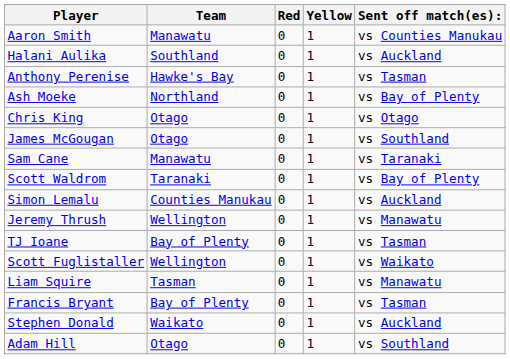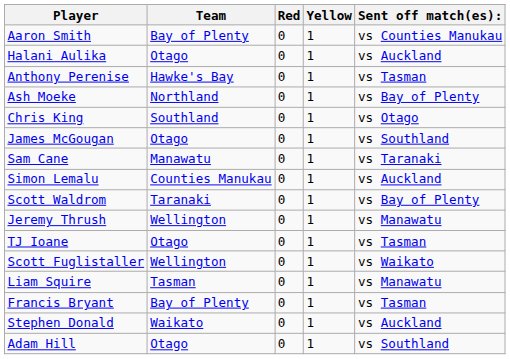 <table class="wikitable">
 <tr>
 <th>Player</th>
 <th>Team</th>
 <th> Red</th>
 <th> Yellow</th>
 <th class="unsortable">Sent off match(es):</th>
 </tr>
 <tr>
 <td><a href='#'>Aaron Smith</a></td>
-<td><a href='#'>Manawatu</a></td>
+<td><a href='#'>Bay of Plenty</a></td>
 <td>0</td>
 <td>1</td>
 <td>vs <a href='#'>Counties Manukau</a></td>
 </tr>
 <tr>
 <td><a href='#'>Halani Aulika</a></td>
-<td><a href='#'>Southland</a></td>
+<td><a href='#'>Otago</a></td>
 <td>0</td>
 <td>1</td>
 <td>vs <a href='#'>Auckland</a></td>
 </tr>
 <tr>
 <td><a href='#'>Anthony Perenise</a></td>
 <td><a href='#'>Hawke's Bay</a></td>
 <td>0</td>
 <td>1</td>
 <td>vs <a href='#'>Tasman</a></td>
 </tr>
 <tr>
 <td><a href='#'>Ash Moeke</a></td>
 <td><a href='#'>Northland</a></td>
 <td>0</td>
 <td>1</td>
 <td>vs <a href='#'>Bay of Plenty</a></td>
 </tr>
 <tr>
 <td><a href='#'>Chris King</a></td>
-<td><a href='#'>Otago</a></td>
+<td><a href='#'>Southland</a></td>
 <td>0</td>
 <td>1</td>
 <td>vs <a href='#'>Otago</a></td>
 </tr>
 <tr>
 <td><a href='#'>James McGougan</a></td>
 <td><a href='#'>Otago</a></td>
 <td>0</td>
 <td>1</td>
 <td>vs <a href='#'>Southland</a></td>
 </tr>
 <tr>
 <td><a href='#'>Sam Cane</a></td>
 <td><a href='#'>Manawatu</a></td>
 <td>0</td>
 <td>1</td>
 <td>vs <a href='#'>Taranaki</a></td>
 </tr>
 <tr>
+<td><a href='#'>Simon Lemalu</a></td>
+<td><a href='#'>Counties Manukau</a></td>
+<td>0</td>
+<td>1</td>
+<td>vs <a href='#'>Auckland</a></td>
+</tr>
+<tr>
 <td><a href='#'>Scott Waldrom</a></td>
 <td><a href='#'>Taranaki</a></td>
 <td>0</td>
 <td>1</td>
 <td>vs <a href='#'>Bay of Plenty</a></td>
-</tr>
-<tr>
-<td><a href='#'>Simon Lemalu</a></td>
-<td><a href='#'>Counties Manukau</a></td>
-<td>0</td>
-<td>1</td>
-<td>vs <a href='#'>Auckland</a></td>
 </tr>
 <tr>
 <td><a href='#'>Jeremy Thrush</a></td>
 <td><a href='#'>Wellington</a></td>
 <td>0</td>
 <td>1</td>
 <td>vs <a href='#'>Manawatu</a></td>
 </tr>
 <tr>
 <td><a href='#'>TJ Ioane</a></td>
-<td><a href='#'>Bay of Plenty</a></td>
+<td><a href='#'>Otago</a></td>
 <td>0</td>
 <td>1</td>
 <td>vs <a href='#'>Tasman</a></td>
 </tr>
 <tr>
 <td><a href='#'>Scott Fuglistaller</a></td>
 <td><a href='#'>Wellington</a></td>
 <td>0</td>
 <td>1</td>
 <td>vs <a href='#'>Waikato</a></td>
 </tr>
 <tr>
 <td><a href='#'>Liam Squire</a></td>
 <td><a href='#'>Tasman</a></td>
 <td>0</td>
 <td>1</td>
 <td>vs <a href='#'>Manawatu</a></td>
 </tr>
 <tr>
 <td><a href='#'>Francis Bryant</a></td>
 <td><a href='#'>Bay of Plenty</a></td>
 <td>0</td>
 <td>1</td>
 <td>vs <a href='#'>Tasman</a></td>
 </tr>
 <tr>
 <td><a href='#'>Stephen Donald</a></td>
 <td><a href='#'>Waikato</a></td>
 <td>0</td>
 <td>1</td>
 <td>vs <a href='#'>Auckland</a></td>
 </tr>
 <tr>
 <td><a href='#'>Adam Hill</a></td>
 <td><a href='#'>Otago</a></td>
 <td>0</td>
 <td>1</td>
 <td>vs <a href='#'>Southland</a></td>
 </tr>
 </table>
